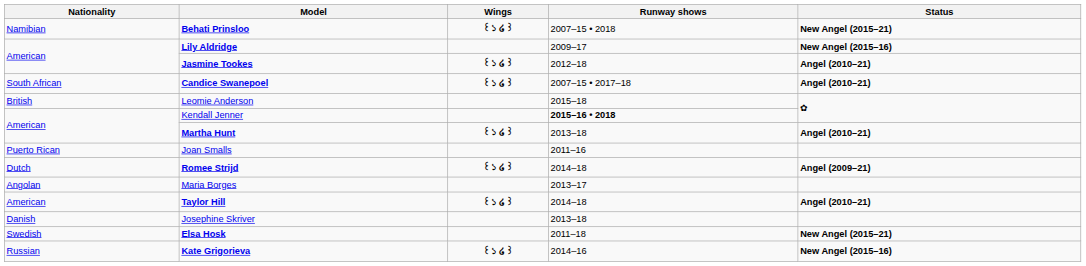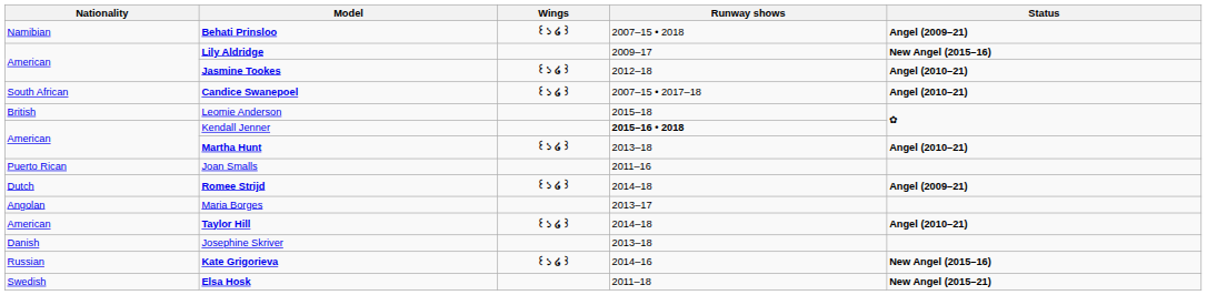 <table class="sortable wikitable"  style="font-size:85%; width:100%;">
 <tr>
 <th>Nationality</th>
 <th>Model</th>
 <th>Wings</th>
 <th>Runway shows</th>
 <th>Status</th>
 </tr>
 <tr>
 <td> <a href='#'>Namibian</a></td>
 <td><strong><a href='#'>Behati Prinsloo</a></strong></td>
 <td align="center"><strong>꒰১ ໒꒱</strong></td>
 <td>2007–15 • 2018</td>
-<td><strong>New  Angel (2015–21)</strong></td>
+<td><strong> Angel (2009–21)</strong></td>
 </tr>
 <tr>
 <td rowspan="2"> <a href='#'>American</a></td>
 <td><strong><a href='#'>Lily Aldridge</a></strong></td>
 <td></td>
 <td>2009–17</td>
 <td><strong>New  Angel (2015–16)</strong></td>
 </tr>
 <tr>
 <td><strong><a href='#'>Jasmine Tookes</a></strong></td>
 <td align="center"><strong>꒰১ ໒꒱</strong></td>
 <td>2012–18</td>
 <td><strong> Angel (2010–21)</strong></td>
 </tr>
 <tr>
 <td> <a href='#'>South African</a></td>
 <td><strong><a href='#'>Candice Swanepoel</a></strong></td>
 <td align="center"><strong>꒰১ ໒꒱</strong></td>
 <td>2007–15 • 2017–18</td>
 <td><strong> Angel (2010–21)</strong></td>
 </tr>
 <tr>
 <td> <a href='#'>British</a></td>
 <td><a href='#'>Leomie Anderson</a></td>
 <td></td>
 <td>2015–18</td>
 <td rowspan="2">✿</td>
 </tr>
 <tr>
 <td rowspan="2"> <a href='#'>American</a></td>
 <td><a href='#'>Kendall Jenner</a></td>
 <td></td>
 <td><strong>2015–16 • 2018</strong></td>
 </tr>
 <tr>
 <td><strong><a href='#'>Martha Hunt</a></strong></td>
 <td align="center"><strong>꒰১ ໒꒱</strong></td>
 <td>2013–18</td>
 <td><strong> Angel (2010–21)</strong></td>
 </tr>
 <tr>
 <td> <a href='#'>Puerto Rican</a></td>
 <td><a href='#'>Joan Smalls</a></td>
 <td></td>
 <td>2011–16</td>
 <td></td>
 </tr>
 <tr>
 <td> <a href='#'>Dutch</a></td>
 <td><strong><a href='#'>Romee Strijd</a></strong></td>
 <td align="center"><strong>꒰১ ໒꒱</strong></td>
 <td>2014–18</td>
 <td><strong> Angel (2009–21)</strong></td>
 </tr>
 <tr>
 <td> <a href='#'>Angolan</a></td>
 <td><a href='#'>Maria Borges</a></td>
 <td></td>
 <td>2013–17</td>
 <td></td>
 </tr>
 <tr>
 <td> <a href='#'>American</a></td>
 <td><a href='#'><strong>Taylor Hill</strong></a></td>
 <td align="center"><strong>꒰১ ໒꒱</strong></td>
 <td>2014–18</td>
 <td><strong> Angel (2010–21)</strong></td>
 </tr>
 <tr>
 <td> <a href='#'>Danish</a></td>
 <td><a href='#'>Josephine Skriver</a></td>
 <td></td>
 <td>2013–18</td>
 <td></td>
 </tr>
 <tr>
+<td> <a href='#'>Russian</a></td>
+<td><strong><a href='#'>Kate Grigorieva</a></strong></td>
+<td align="center"><strong>꒰১ ໒꒱</strong></td>
+<td>2014–16</td>
+<td><strong>New  Angel (2015–16)</strong></td>
+</tr>
+<tr>
 <td> <a href='#'>Swedish</a></td>
 <td><strong><a href='#'>Elsa Hosk</a></strong></td>
 <td></td>
 <td>2011–18</td>
 <td><strong>New  Angel (2015–21)</strong></td>
 </tr>
-<tr>
-<td> <a href='#'>Russian</a></td>
-<td><strong><a href='#'>Kate Grigorieva</a></strong></td>
-<td align="center"><strong>꒰১ ໒꒱</strong></td>
-<td>2014–16</td>
-<td><strong>New  Angel (2015–16)</strong></td>
-</tr>
 </table>
